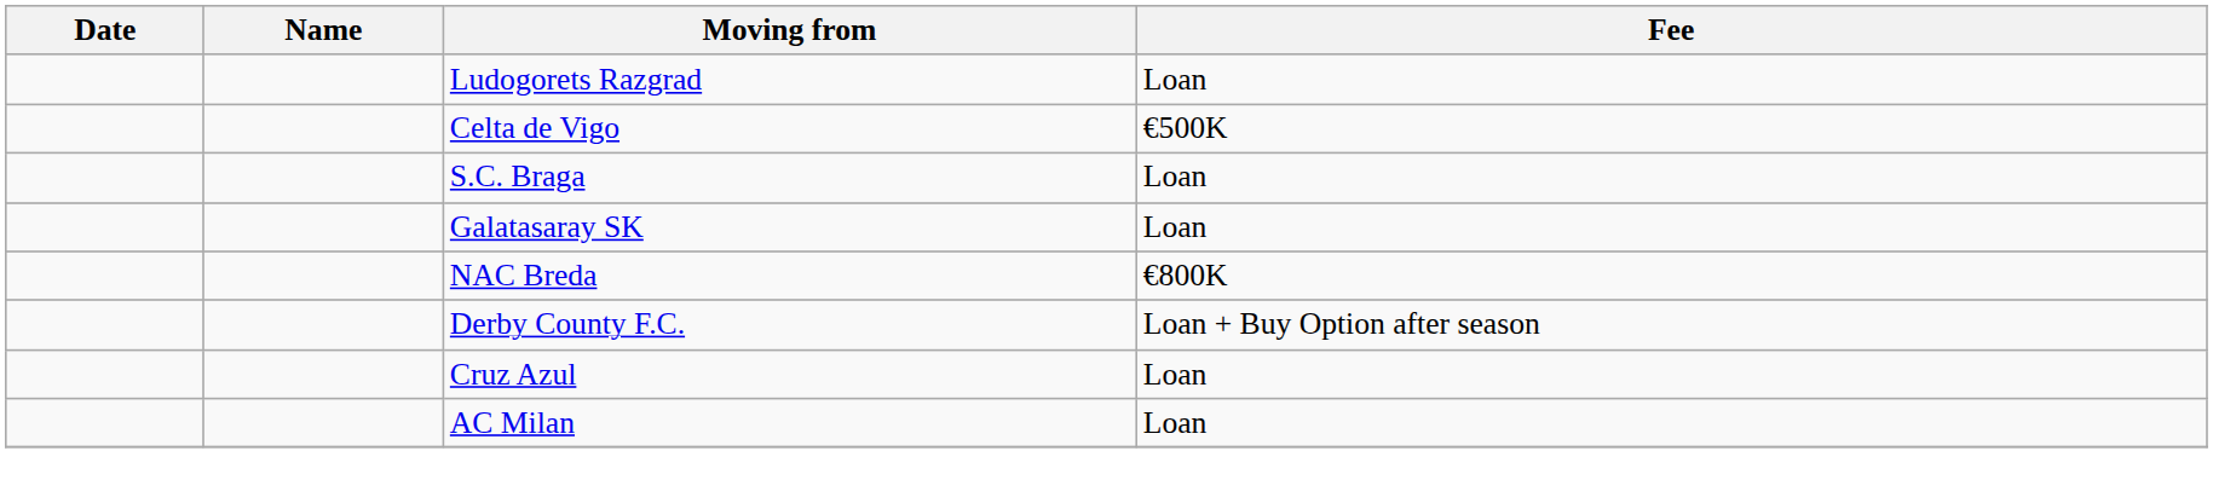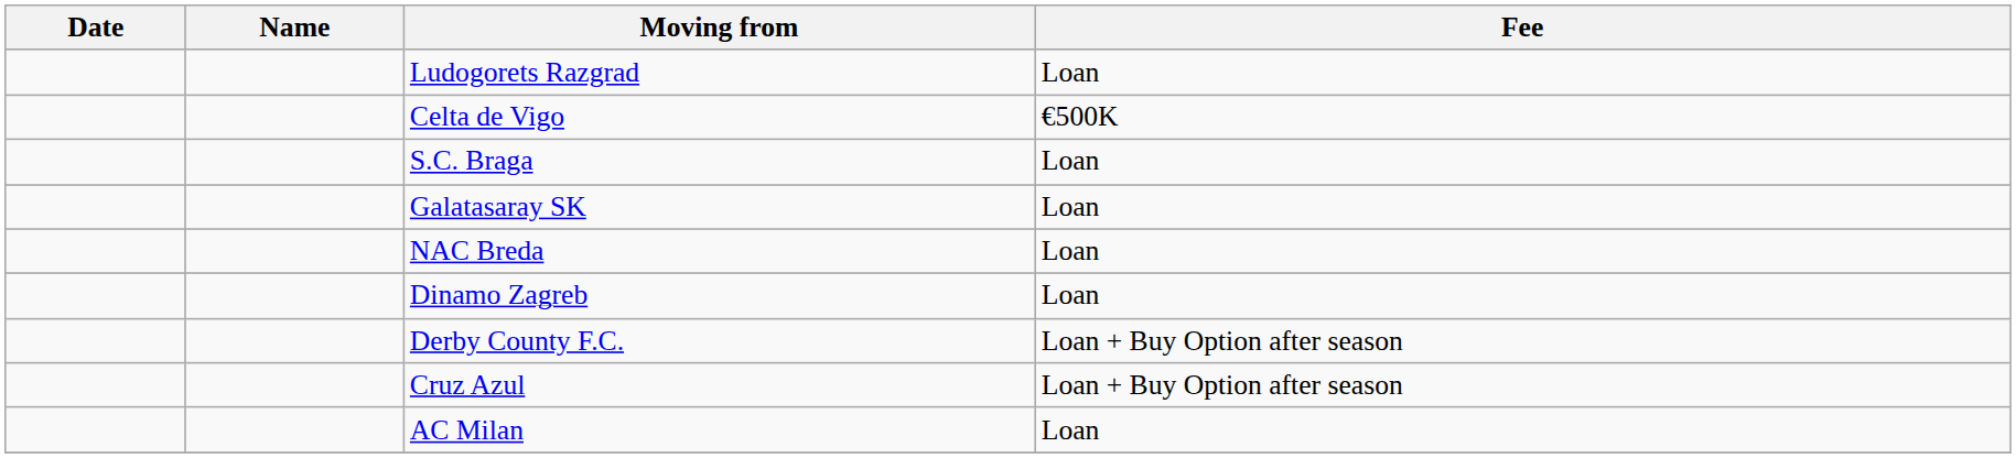 <table class="wikitable sortable" width=90%>
 <tr>
 <th>Date</th>
 <th>Name</th>
 <th>Moving from</th>
 <th>Fee</th>
 </tr>
 <tr>
 <td></td>
 <td> </td>
 <td> <a href='#'>Ludogorets Razgrad</a></td>
 <td>Loan</td>
 </tr>
 <tr>
 <td></td>
 <td> </td>
 <td> <a href='#'>Celta de Vigo</a></td>
 <td>€500K</td>
 </tr>
 <tr>
 <td></td>
 <td> </td>
 <td> <a href='#'>S.C. Braga</a></td>
 <td>Loan</td>
 </tr>
 <tr>
 <td></td>
 <td> </td>
 <td> <a href='#'>Galatasaray SK</a></td>
 <td>Loan</td>
 </tr>
 <tr>
 <td></td>
 <td> </td>
 <td> <a href='#'>NAC Breda</a></td>
-<td>€800K</td>
+<td>Loan</td>
+</tr>
+<tr>
+<td></td>
+<td> </td>
+<td> <a href='#'>Dinamo Zagreb</a></td>
+<td>Loan</td>
 </tr>
 <tr>
 <td></td>
 <td> </td>
 <td> <a href='#'>Derby County F.C.</a></td>
 <td>Loan + Buy Option after season</td>
 </tr>
 <tr>
 <td></td>
 <td> </td>
 <td> <a href='#'>Cruz Azul</a></td>
-<td>Loan</td>
+<td>Loan + Buy Option after season</td>
 </tr>
 <tr>
 <td></td>
 <td> </td>
 <td> <a href='#'>AC Milan</a></td>
 <td>Loan</td>
 </tr>
 <tr>
 </tr>
 </table>
